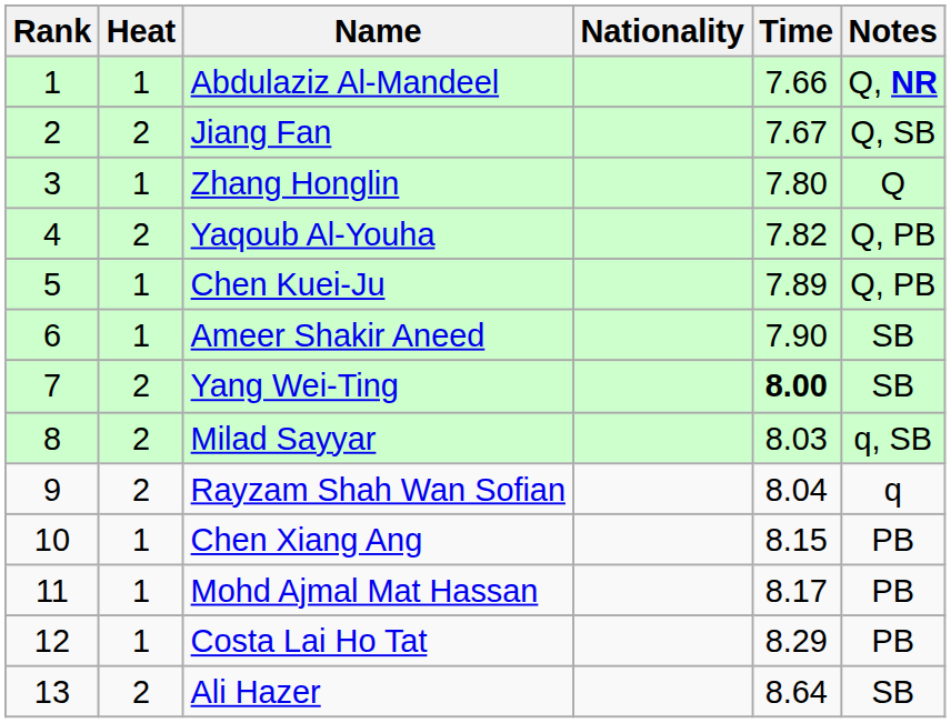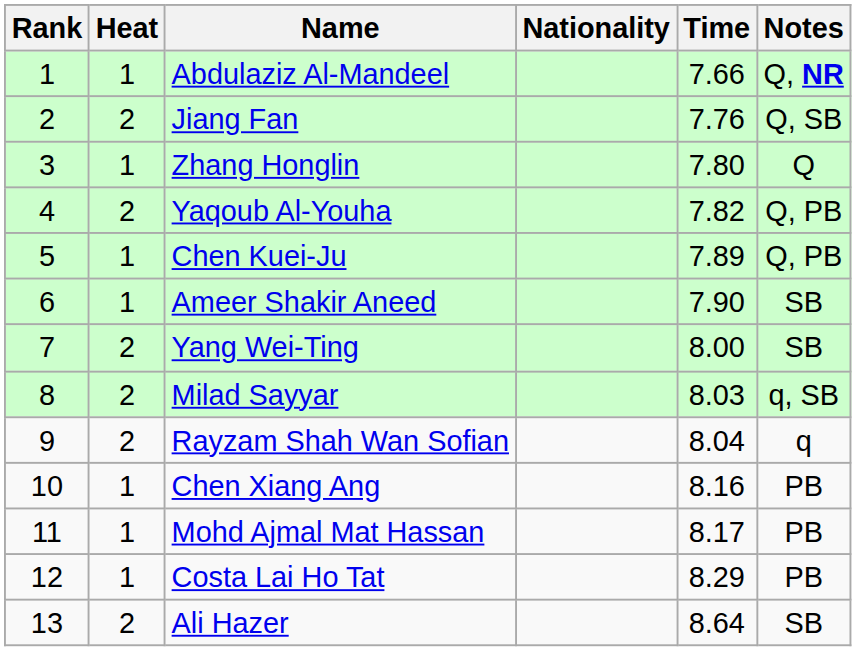 <table class="wikitable sortable" style="text-align:center;font-size:95%">
 <tr>
 <th>Rank</th>
 <th>Heat</th>
 <th>Name</th>
 <th>Nationality</th>
 <th>Time</th>
 <th>Notes</th>
 </tr>
 <tr bgcolor=ccffcc>
 <td>1</td>
 <td>1</td>
 <td align=left><a href='#'>Abdulaziz Al-Mandeel</a></td>
 <td align=left></td>
 <td>7.66</td>
 <td>Q, <strong><a href='#'>NR</a></strong></td>
 </tr>
 <tr bgcolor=ccffcc>
 <td>2</td>
 <td>2</td>
 <td align=left><a href='#'>Jiang Fan</a></td>
 <td align=left></td>
-<td>7.67</td>
+<td>7.76</td>
 <td>Q, SB</td>
 </tr>
 <tr bgcolor=ccffcc>
 <td>3</td>
 <td>1</td>
 <td align=left><a href='#'>Zhang Honglin</a></td>
 <td align=left></td>
 <td>7.80</td>
 <td>Q</td>
 </tr>
 <tr bgcolor=ccffcc>
 <td>4</td>
 <td>2</td>
 <td align=left><a href='#'>Yaqoub Al-Youha</a></td>
 <td align=left></td>
 <td>7.82</td>
 <td>Q, PB</td>
 </tr>
 <tr bgcolor=ccffcc>
 <td>5</td>
 <td>1</td>
 <td align=left><a href='#'>Chen Kuei-Ju</a></td>
 <td align=left></td>
 <td>7.89</td>
 <td>Q, PB</td>
 </tr>
 <tr bgcolor=ccffcc>
 <td>6</td>
 <td>1</td>
 <td align=left><a href='#'>Ameer Shakir Aneed</a></td>
 <td align=left></td>
 <td>7.90</td>
 <td>SB</td>
 </tr>
 <tr bgcolor=ccffcc>
 <td>7</td>
 <td>2</td>
 <td align=left><a href='#'>Yang Wei-Ting</a></td>
 <td align=left></td>
-<td><strong>8.00</strong></td>
+<td>8.00</td>
 <td>SB</td>
 </tr>
 <tr bgcolor=ccffcc>
 <td>8</td>
 <td>2</td>
 <td align=left><a href='#'>Milad Sayyar</a></td>
 <td align=left></td>
 <td>8.03</td>
 <td>q, SB</td>
 </tr>
 <tr>
 <td>9</td>
 <td>2</td>
 <td align=left><a href='#'>Rayzam Shah Wan Sofian</a></td>
 <td align=left></td>
 <td>8.04</td>
 <td>q</td>
 </tr>
 <tr>
 <td>10</td>
 <td>1</td>
 <td align=left><a href='#'>Chen Xiang Ang</a></td>
 <td align=left></td>
-<td>8.15</td>
+<td>8.16</td>
 <td>PB</td>
 </tr>
 <tr>
 <td>11</td>
 <td>1</td>
 <td align=left><a href='#'>Mohd Ajmal Mat Hassan</a></td>
 <td align=left></td>
 <td>8.17</td>
 <td>PB</td>
 </tr>
 <tr>
 <td>12</td>
 <td>1</td>
 <td align=left><a href='#'>Costa Lai Ho Tat</a></td>
 <td align=left></td>
 <td>8.29</td>
 <td>PB</td>
 </tr>
 <tr>
 <td>13</td>
 <td>2</td>
 <td align=left><a href='#'>Ali Hazer</a></td>
 <td align=left></td>
 <td>8.64</td>
 <td>SB</td>
 </tr>
 </table>
